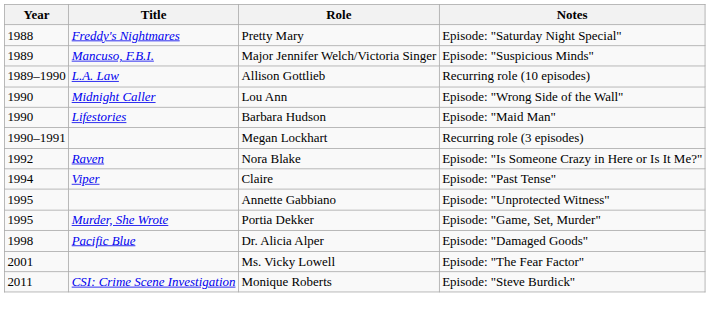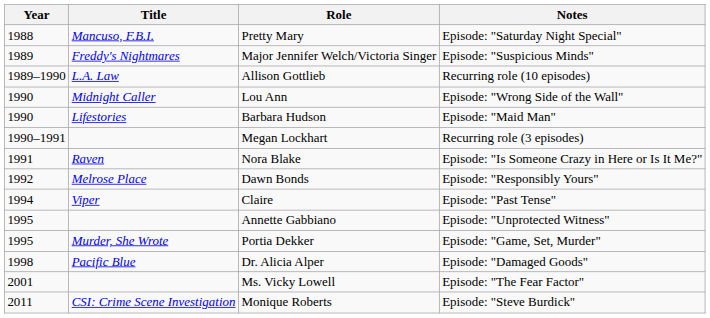 <table class="wikitable sortable">
 <tr>
 <th>Year</th>
 <th>Title</th>
 <th>Role</th>
 <th class="unsortable">Notes</th>
 </tr>
 <tr>
 <td>1988</td>
-<td><em><a href='#'>Freddy's Nightmares</a></em></td>
+<td><em><a href='#'>Mancuso, F.B.I.</a></em></td>
 <td>Pretty Mary</td>
 <td>Episode: "Saturday Night Special"</td>
 </tr>
 <tr>
 <td>1989</td>
-<td><em><a href='#'>Mancuso, F.B.I.</a></em></td>
+<td><em><a href='#'>Freddy's Nightmares</a></em></td>
 <td>Major Jennifer Welch/Victoria Singer</td>
 <td>Episode: "Suspicious Minds"</td>
 </tr>
 <tr>
 <td>1989–1990</td>
 <td><em><a href='#'>L.A. Law</a></em></td>
 <td>Allison Gottlieb</td>
 <td>Recurring role (10 episodes)</td>
 </tr>
 <tr>
 <td>1990</td>
 <td><em><a href='#'>Midnight Caller</a></em></td>
 <td>Lou Ann</td>
 <td>Episode: "Wrong Side of the Wall"</td>
 </tr>
 <tr>
 <td>1990</td>
 <td><em><a href='#'>Lifestories</a></em></td>
 <td>Barbara Hudson</td>
 <td>Episode: "Maid Man"</td>
 </tr>
 <tr>
 <td>1990–1991</td>
 <td><em></em></td>
 <td>Megan Lockhart</td>
 <td>Recurring role (3 episodes)</td>
 </tr>
 <tr>
-<td>1992</td>
+<td>1991</td>
 <td><em><a href='#'>Raven</a></em></td>
 <td>Nora Blake</td>
 <td>Episode: "Is Someone Crazy in Here or Is It Me?"</td>
+</tr>
+<tr>
+<td>1992</td>
+<td><em><a href='#'>Melrose Place</a></em></td>
+<td>Dawn Bonds</td>
+<td>Episode: "Responsibly Yours"</td>
 </tr>
 <tr>
 <td>1994</td>
 <td><em><a href='#'>Viper</a></em></td>
 <td>Claire</td>
 <td>Episode: "Past Tense"</td>
 </tr>
 <tr>
 <td>1995</td>
 <td><em></em></td>
 <td>Annette Gabbiano</td>
 <td>Episode: "Unprotected Witness"</td>
 </tr>
 <tr>
 <td>1995</td>
 <td><em><a href='#'>Murder, She Wrote</a></em></td>
 <td>Portia Dekker</td>
 <td>Episode: "Game, Set, Murder"</td>
 </tr>
 <tr>
 <td>1998</td>
 <td><em><a href='#'>Pacific Blue</a></em></td>
 <td>Dr. Alicia Alper</td>
 <td>Episode: "Damaged Goods"</td>
 </tr>
 <tr>
 <td>2001</td>
 <td><em></em></td>
 <td>Ms. Vicky Lowell</td>
 <td>Episode: "The Fear Factor"</td>
 </tr>
 <tr>
 <td>2011</td>
 <td><em><a href='#'>CSI: Crime Scene Investigation</a></em></td>
 <td>Monique Roberts</td>
 <td>Episode: "Steve Burdick"</td>
 </tr>
 </table>
